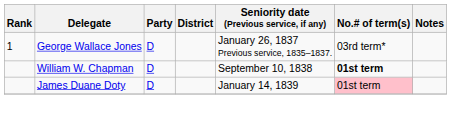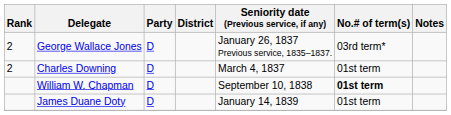 <table class="wikitable sortable">
 <tr valign=bottom>
 <th>Rank</th>
 <th>Delegate</th>
 <th>Party</th>
 <th>District</th>
 <th>Seniority date<br><small>(Previous service, if any)</small><br></th>
 <th>No.# of term(s)</th>
 <th>Notes</th>
 </tr>
 <tr>
-<td>1</td>
+<td>2</td>
 <td><a href='#'>George Wallace Jones</a></td>
 <td><a href='#'>D</a></td>
 <td></td>
 <td>January 26, 1837<br><small>Previous service, 1835–1837. </small></td>
 <td>03rd term*</td>
+<td></td>
+</tr>
+<tr>
+<td>2</td>
+<td><a href='#'>Charles Downing</a></td>
+<td><a href='#'>D</a></td>
+<td></td>
+<td>March 4, 1837</td>
+<td>01st term</td>
 <td></td>
 </tr>
 <tr>
 <td></td>
 <td><a href='#'>William W. Chapman</a></td>
 <td><a href='#'>D</a></td>
 <td></td>
 <td>September 10, 1838</td>
 <td><strong>01st term</strong></td>
 <td></td>
 </tr>
 <tr>
 <td></td>
 <td><a href='#'>James Duane Doty</a></td>
 <td><a href='#'>D</a></td>
 <td></td>
 <td>January 14, 1839</td>
-<td style="background: pink;">01st term</td>
+<td>01st term</td>
 <td></td>
 </tr>
 <tr>
 </tr>
 </table>
